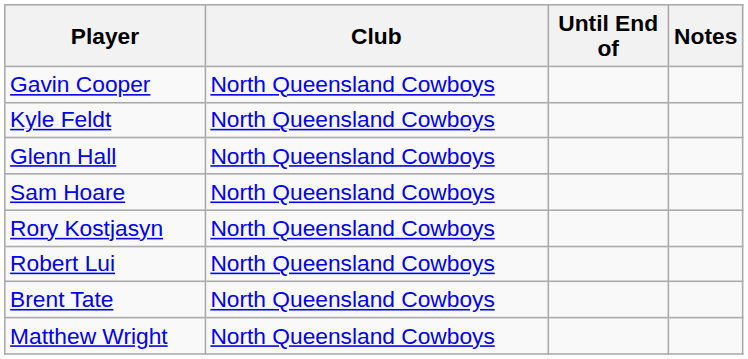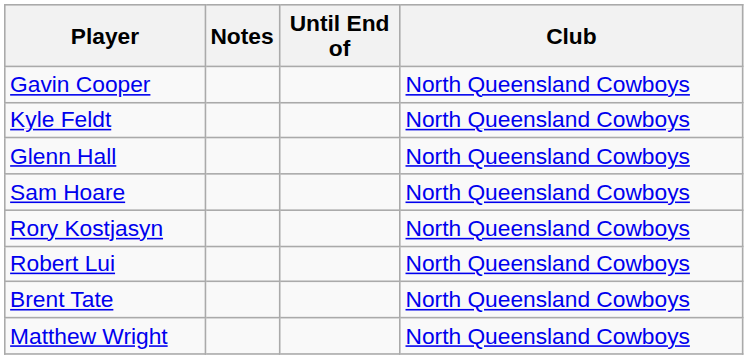 <table class="wikitable" style="font-size:90%">
 <tr bgcolor="#efefef">
 <th width="120">Player</th>
+<th width="40">Notes</th>
+<th width="70">Until End of</th>
 <th width="210">Club</th>
-<th width="70">Until End of</th>
-<th width="40">Notes</th>
 </tr>
 <tr>
 <td><a href='#'>Gavin Cooper</a></td>
-<td> <a href='#'>North Queensland Cowboys</a></td>
 <td></td>
 <td></td>
+<td> <a href='#'>North Queensland Cowboys</a></td>
 </tr>
 <tr>
 <td><a href='#'>Kyle Feldt</a></td>
-<td> <a href='#'>North Queensland Cowboys</a></td>
 <td></td>
 <td></td>
+<td> <a href='#'>North Queensland Cowboys</a></td>
 </tr>
 <tr>
 <td><a href='#'>Glenn Hall</a></td>
-<td> <a href='#'>North Queensland Cowboys</a></td>
 <td></td>
 <td></td>
+<td> <a href='#'>North Queensland Cowboys</a></td>
 </tr>
 <tr>
 <td><a href='#'>Sam Hoare</a></td>
-<td> <a href='#'>North Queensland Cowboys</a></td>
 <td></td>
 <td></td>
+<td> <a href='#'>North Queensland Cowboys</a></td>
 </tr>
 <tr>
 <td><a href='#'>Rory Kostjasyn</a></td>
-<td> <a href='#'>North Queensland Cowboys</a></td>
 <td></td>
 <td></td>
+<td> <a href='#'>North Queensland Cowboys</a></td>
 </tr>
 <tr>
 <td><a href='#'>Robert Lui</a></td>
-<td> <a href='#'>North Queensland Cowboys</a></td>
 <td></td>
 <td></td>
+<td> <a href='#'>North Queensland Cowboys</a></td>
 </tr>
 <tr>
 <td><a href='#'>Brent Tate</a></td>
-<td> <a href='#'>North Queensland Cowboys</a></td>
 <td></td>
 <td></td>
+<td> <a href='#'>North Queensland Cowboys</a></td>
 </tr>
 <tr>
 <td><a href='#'>Matthew Wright</a></td>
-<td> <a href='#'>North Queensland Cowboys</a></td>
 <td></td>
 <td></td>
+<td> <a href='#'>North Queensland Cowboys</a></td>
 </tr>
 </table>
